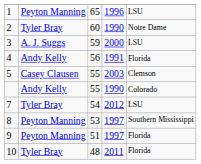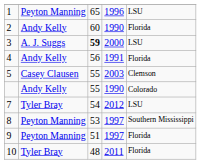 <table class="wikitable">
 <tr>
 </tr>
 <tr>
 <td>1</td>
 <td><a href='#'>Peyton Manning</a></td>
 <td>65</td>
 <td><a href='#'>1996</a></td>
 <td style="font-size:80%;">LSU</td>
 </tr>
 <tr>
 <td>2</td>
-<td><a href='#'>Tyler Bray</a></td>
+<td><a href='#'>Andy Kelly</a></td>
 <td>60</td>
 <td><a href='#'>1990</a></td>
-<td style="font-size:80%;">Notre Dame</td>
+<td style="font-size:80%;">Florida</td>
 </tr>
 <tr>
 <td>3</td>
 <td><a href='#'>A. J. Suggs</a></td>
-<td>59</td>
+<td><strong>59</strong></td>
 <td><a href='#'>2000</a></td>
 <td style="font-size:80%;">LSU</td>
 </tr>
 <tr>
 <td>4</td>
 <td><a href='#'>Andy Kelly</a></td>
 <td>56</td>
 <td><a href='#'>1991</a></td>
 <td style="font-size:80%;">Florida</td>
 </tr>
 <tr>
 <td>5</td>
 <td><a href='#'>Casey Clausen</a></td>
 <td>55</td>
 <td><a href='#'>2003</a></td>
 <td style="font-size:80%;">Clemson</td>
 </tr>
 <tr>
 <td></td>
 <td><a href='#'>Andy Kelly</a></td>
 <td>55</td>
 <td><a href='#'>1990</a></td>
 <td style="font-size:80%;">Colorado</td>
 </tr>
 <tr>
 <td>7</td>
 <td><a href='#'>Tyler Bray</a></td>
 <td>54</td>
 <td><a href='#'>2012</a></td>
 <td style="font-size:80%;">LSU</td>
 </tr>
 <tr>
 <td>8</td>
 <td><a href='#'>Peyton Manning</a></td>
 <td>53</td>
 <td><a href='#'>1997</a></td>
 <td style="font-size:80%;">Southern Mississippi</td>
 </tr>
 <tr>
 <td>9</td>
 <td><a href='#'>Peyton Manning</a></td>
 <td>51</td>
 <td><a href='#'>1997</a></td>
 <td style="font-size:80%;">Florida</td>
 </tr>
 <tr>
 <td>10</td>
 <td><a href='#'>Tyler Bray</a></td>
 <td>48</td>
 <td><a href='#'>2011</a></td>
 <td style="font-size:80%;">Florida</td>
 </tr>
 </table>
